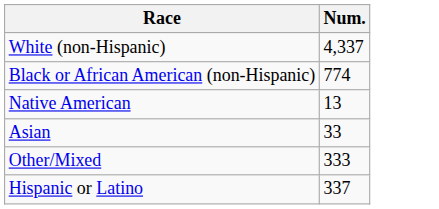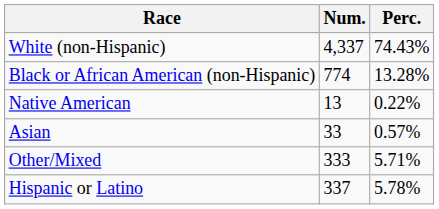 <table class="wikitable">
 <tr>
 <th>Race</th>
 <th>Num.</th>
+<th>Perc.</th>
 </tr>
 <tr>
 <td><a href='#'>White</a> (non-Hispanic)</td>
 <td>4,337</td>
+<td>74.43%</td>
 </tr>
 <tr>
 <td><a href='#'>Black or African American</a> (non-Hispanic)</td>
 <td>774</td>
+<td>13.28%</td>
 </tr>
 <tr>
 <td><a href='#'>Native American</a></td>
 <td>13</td>
+<td>0.22%</td>
 </tr>
 <tr>
 <td><a href='#'>Asian</a></td>
 <td>33</td>
+<td>0.57%</td>
 </tr>
 <tr>
 <td><a href='#'>Other/Mixed</a></td>
 <td>333</td>
+<td>5.71%</td>
 </tr>
 <tr>
 <td><a href='#'>Hispanic</a> or <a href='#'>Latino</a></td>
 <td>337</td>
+<td>5.78%</td>
 </tr>
 </table>
